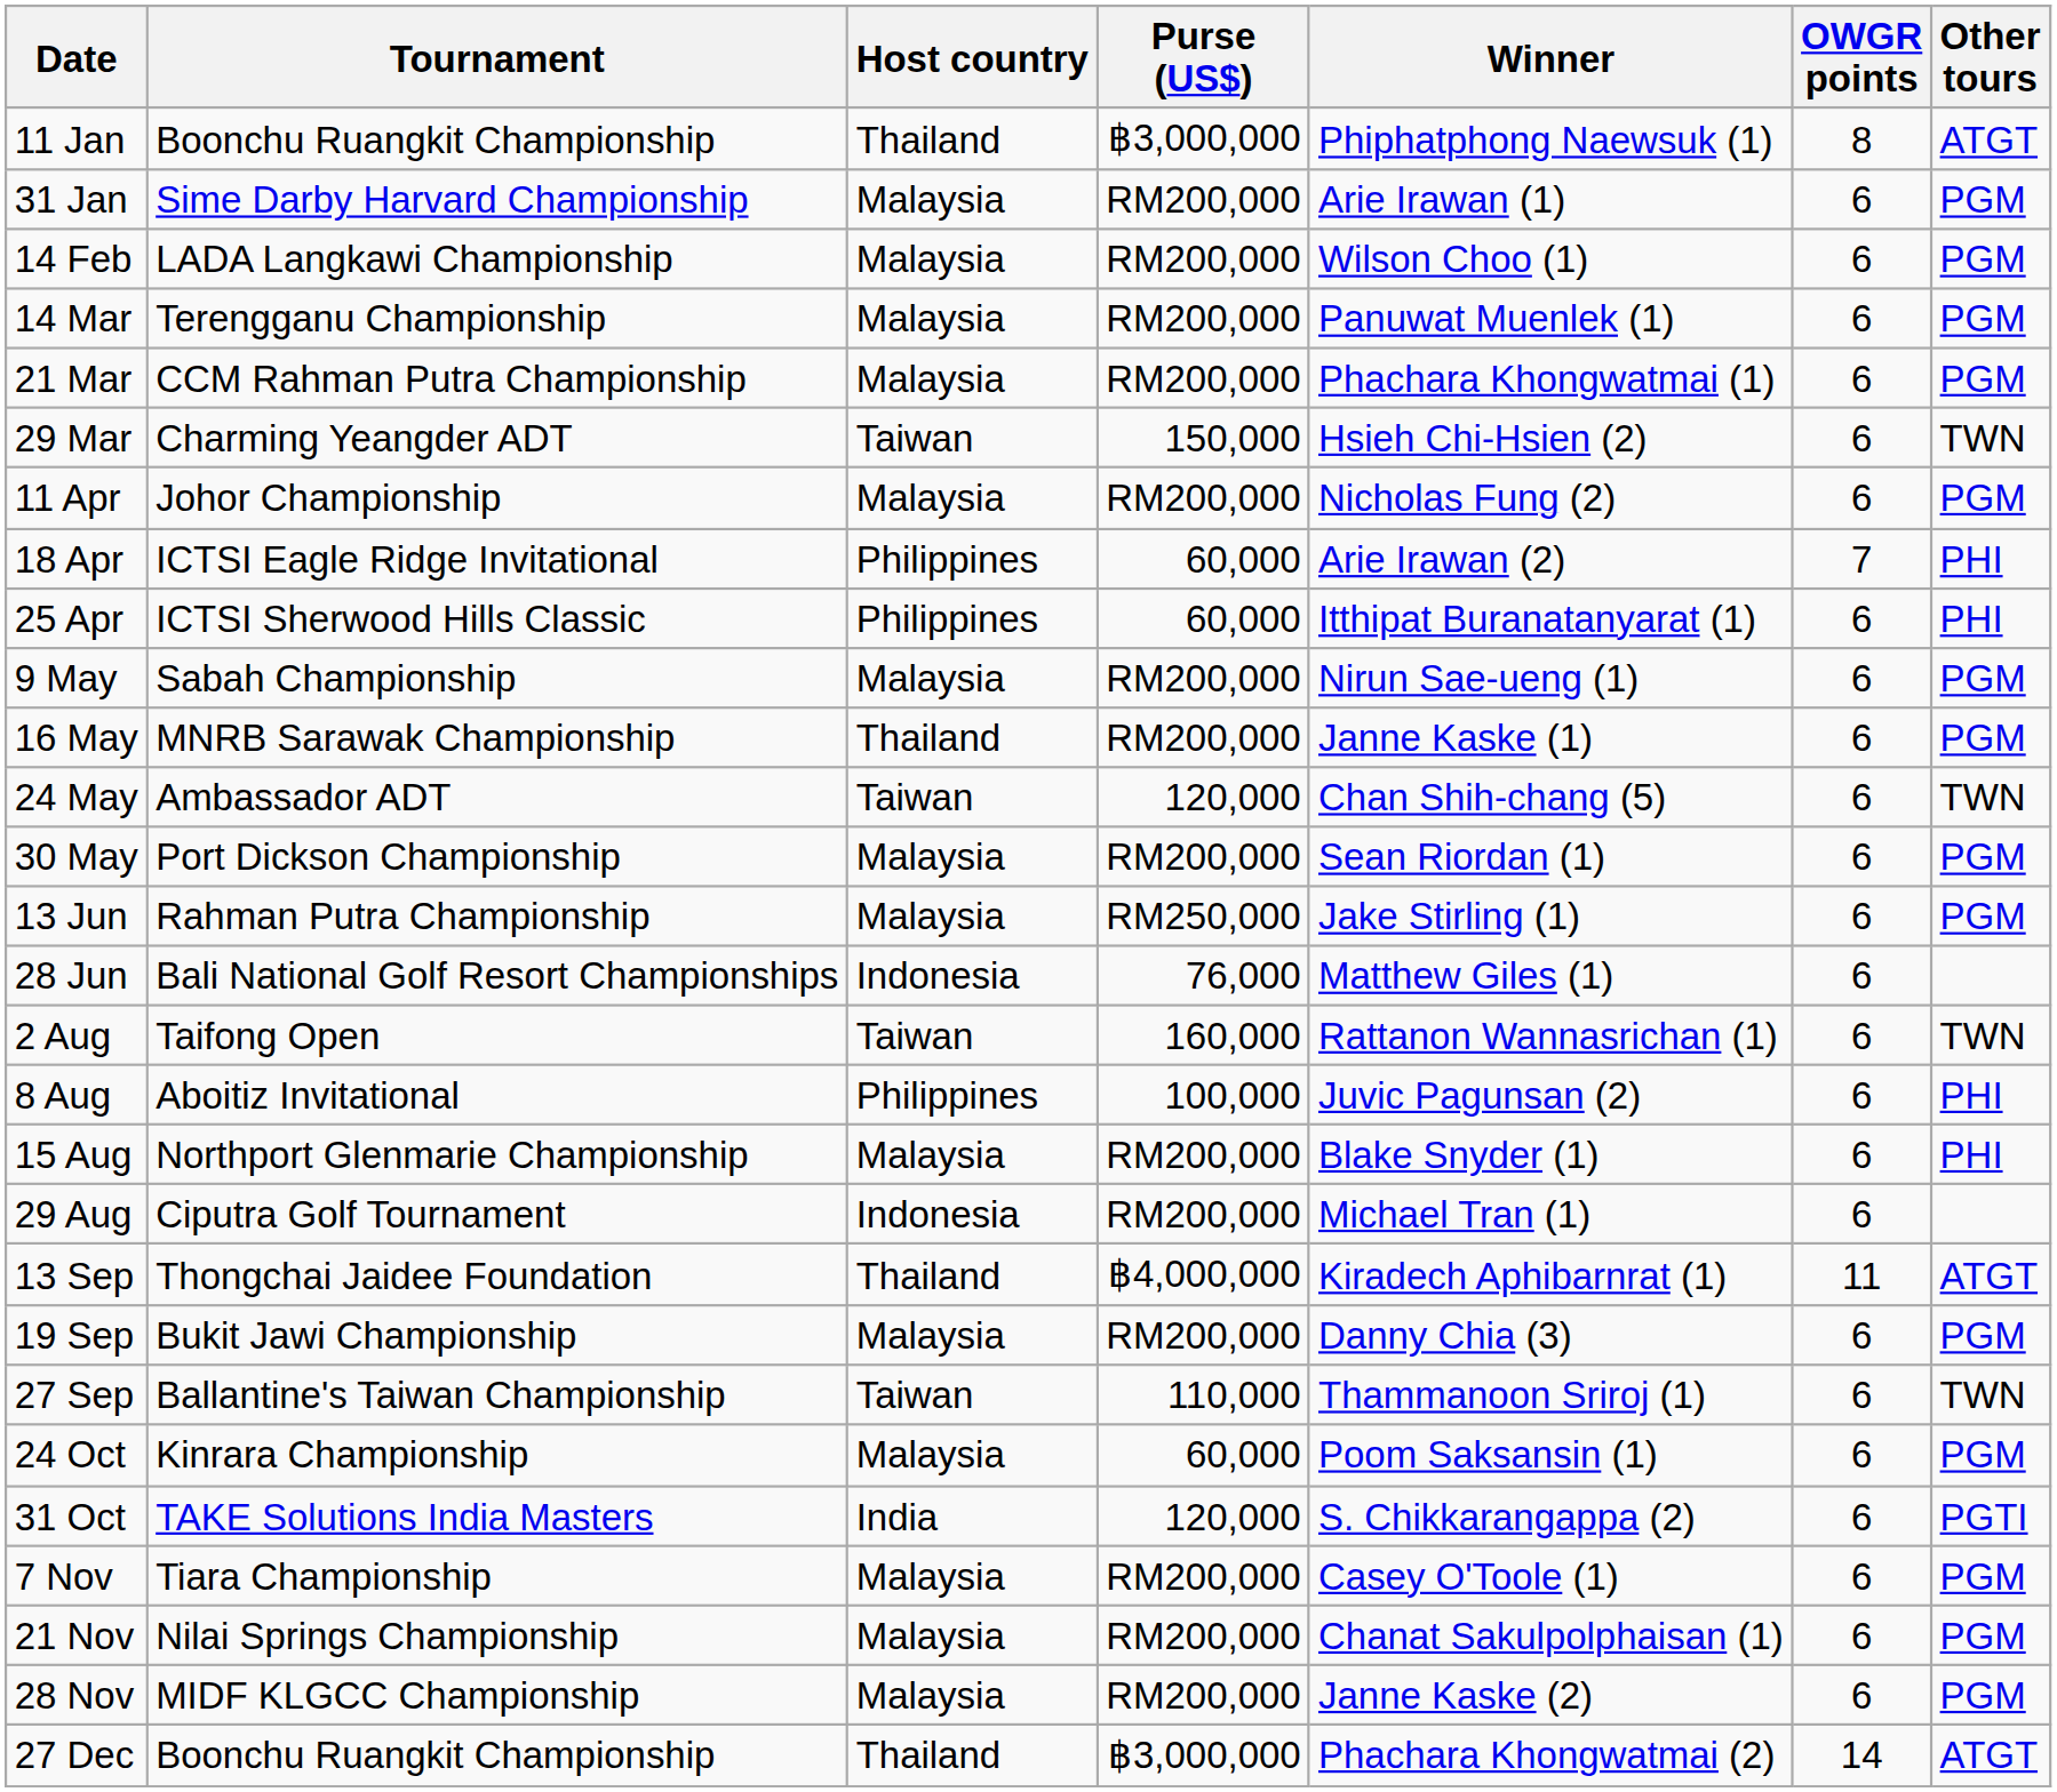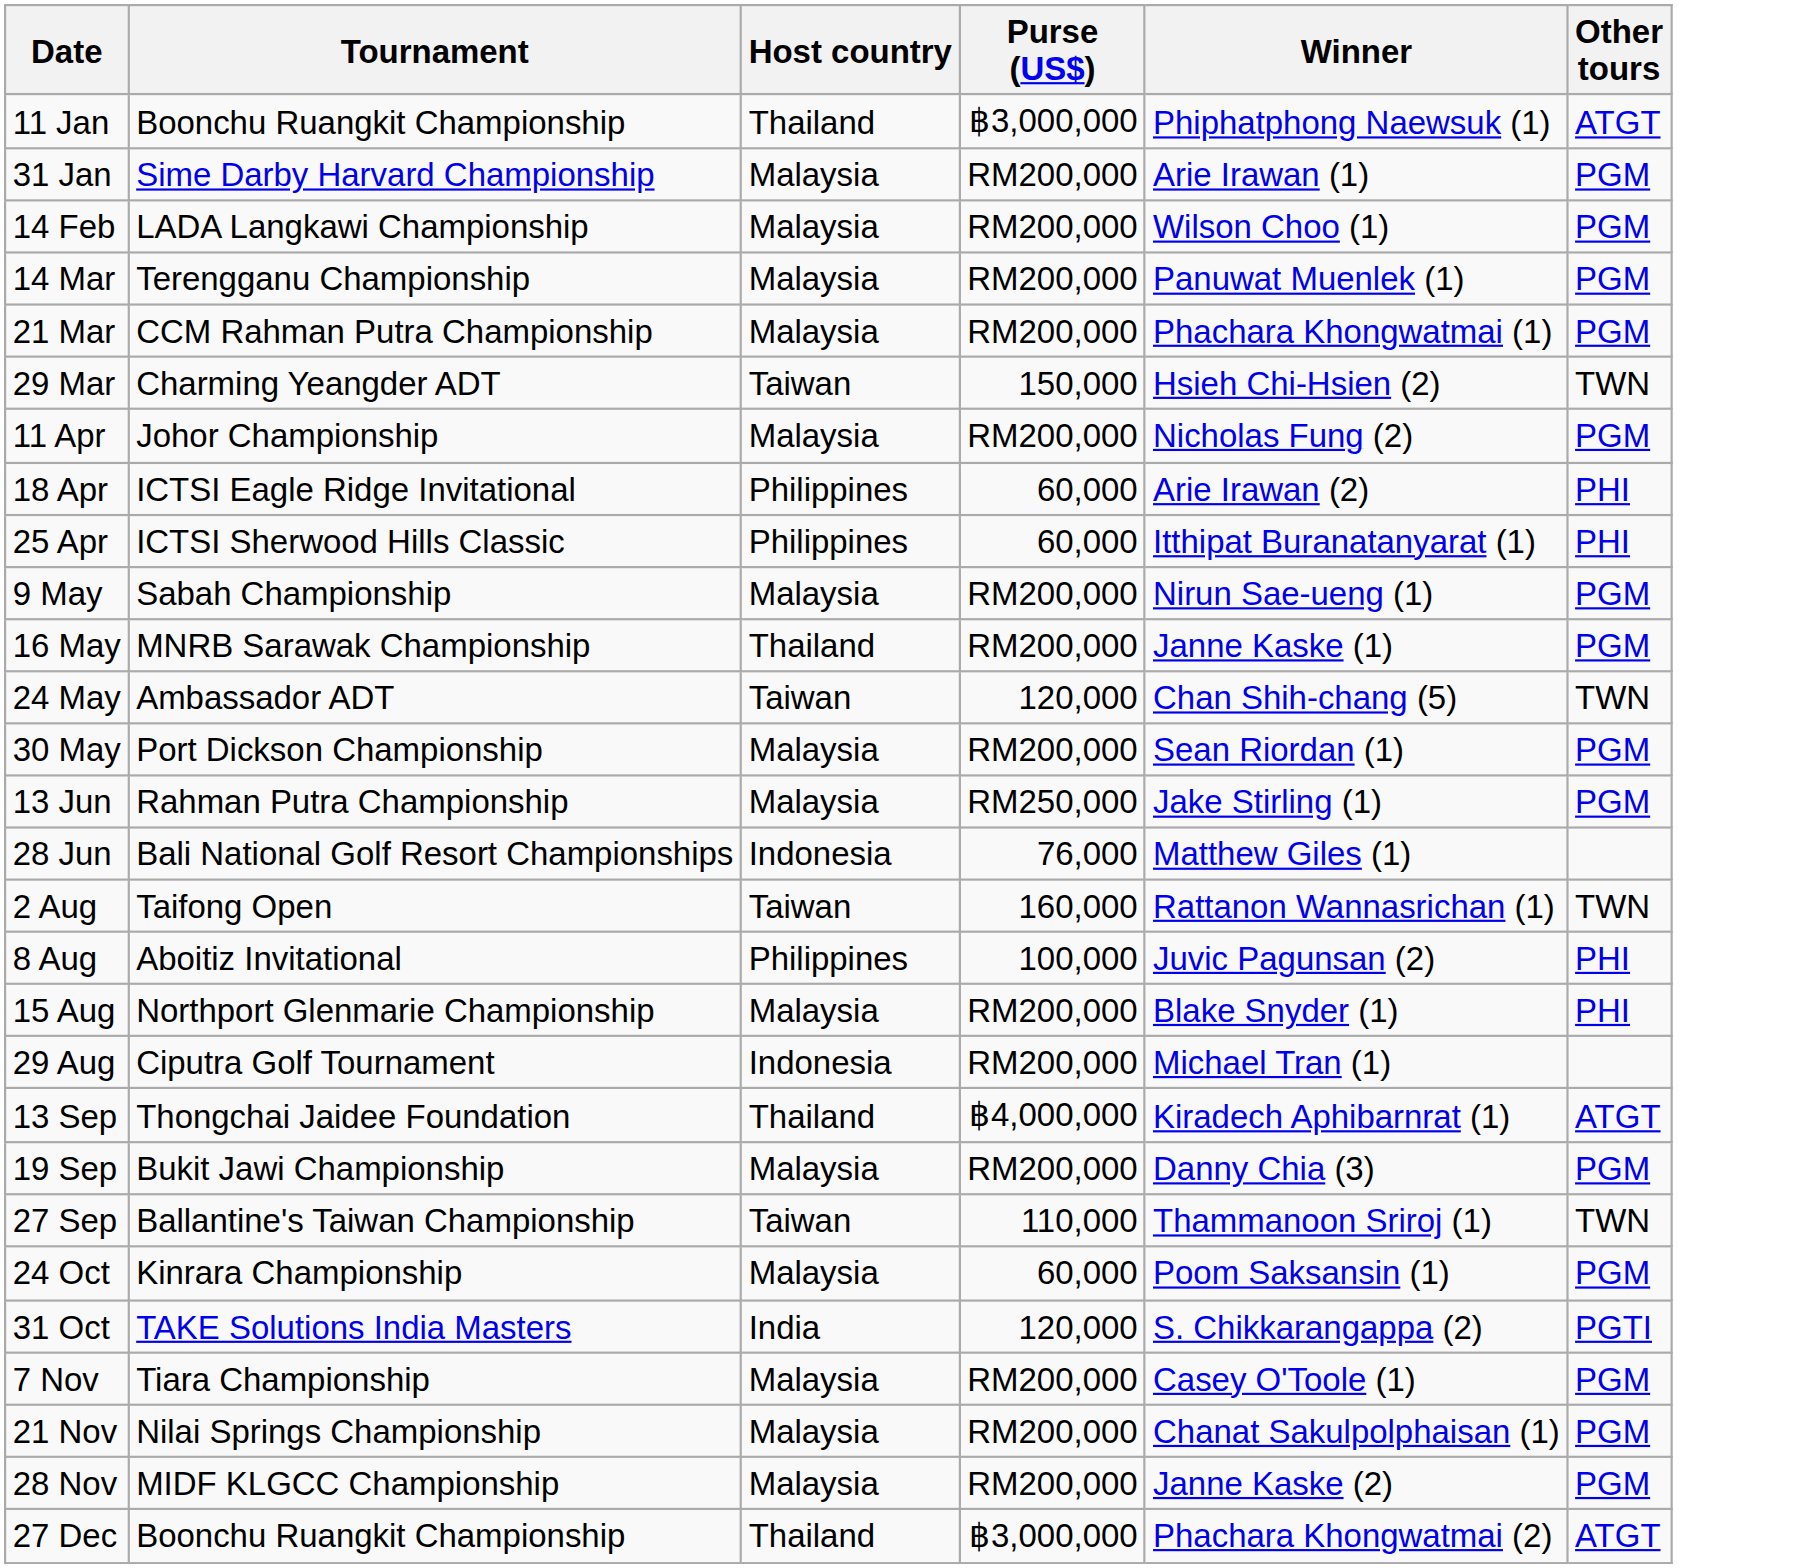 <table class="wikitable" style="font-size:95%">
 <tr>
 <th>Date</th>
 <th>Tournament</th>
 <th>Host country</th>
 <th>Purse<br>(<a href='#'>US$</a>)</th>
 <th>Winner</th>
-<th><a href='#'>OWGR</a><br>points</th>
 <th>Other<br>tours</th>
 </tr>
 <tr>
 <td>11 Jan</td>
 <td>Boonchu Ruangkit Championship</td>
 <td>Thailand</td>
 <td align=right>฿3,000,000</td>
 <td> <a href='#'>Phiphatphong Naewsuk</a> (1)</td>
-<td align=center>8</td>
 <td><a href='#'>ATGT</a></td>
 </tr>
 <tr>
 <td>31 Jan</td>
 <td><a href='#'>Sime Darby Harvard Championship</a></td>
 <td>Malaysia</td>
 <td align=right>RM200,000</td>
 <td> <a href='#'>Arie Irawan</a> (1)</td>
-<td align=center>6</td>
 <td><a href='#'>PGM</a></td>
 </tr>
 <tr>
 <td>14 Feb</td>
 <td>LADA Langkawi Championship</td>
 <td>Malaysia</td>
 <td align=right>RM200,000</td>
 <td> <a href='#'>Wilson Choo</a> (1)</td>
-<td align=center>6</td>
 <td><a href='#'>PGM</a></td>
 </tr>
 <tr>
 <td>14 Mar</td>
 <td>Terengganu Championship</td>
 <td>Malaysia</td>
 <td align=right>RM200,000</td>
 <td> <a href='#'>Panuwat Muenlek</a> (1)</td>
-<td align=center>6</td>
 <td><a href='#'>PGM</a></td>
 </tr>
 <tr>
 <td>21 Mar</td>
 <td>CCM Rahman Putra Championship</td>
 <td>Malaysia</td>
 <td align=right>RM200,000</td>
 <td> <a href='#'>Phachara Khongwatmai</a> (1)</td>
-<td align=center>6</td>
 <td><a href='#'>PGM</a></td>
 </tr>
 <tr>
 <td>29 Mar</td>
 <td>Charming Yeangder ADT</td>
 <td>Taiwan</td>
 <td align=right>150,000</td>
 <td> <a href='#'>Hsieh Chi-Hsien</a> (2)</td>
-<td align=center>6</td>
 <td>TWN</td>
 </tr>
 <tr>
 <td>11 Apr</td>
 <td>Johor Championship</td>
 <td>Malaysia</td>
 <td align=right>RM200,000</td>
 <td> <a href='#'>Nicholas Fung</a> (2)</td>
-<td align=center>6</td>
 <td><a href='#'>PGM</a></td>
 </tr>
 <tr>
 <td>18 Apr</td>
 <td>ICTSI Eagle Ridge Invitational</td>
 <td>Philippines</td>
 <td align=right>60,000</td>
 <td> <a href='#'>Arie Irawan</a> (2)</td>
-<td align=center>7</td>
 <td><a href='#'>PHI</a></td>
 </tr>
 <tr>
 <td>25 Apr</td>
 <td>ICTSI Sherwood Hills Classic</td>
 <td>Philippines</td>
 <td align=right>60,000</td>
 <td> <a href='#'>Itthipat Buranatanyarat</a> (1)</td>
-<td align=center>6</td>
 <td><a href='#'>PHI</a></td>
 </tr>
 <tr>
 <td>9 May</td>
 <td>Sabah Championship</td>
 <td>Malaysia</td>
 <td align=right>RM200,000</td>
 <td> <a href='#'>Nirun Sae-ueng</a> (1)</td>
-<td align=center>6</td>
 <td><a href='#'>PGM</a></td>
 </tr>
 <tr>
 <td>16 May</td>
 <td>MNRB Sarawak Championship</td>
 <td>Thailand</td>
 <td align=right>RM200,000</td>
 <td> <a href='#'>Janne Kaske</a> (1)</td>
-<td align=center>6</td>
 <td><a href='#'>PGM</a></td>
 </tr>
 <tr>
 <td>24 May</td>
 <td>Ambassador ADT</td>
 <td>Taiwan</td>
 <td align=right>120,000</td>
 <td> <a href='#'>Chan Shih-chang</a> (5)</td>
-<td align=center>6</td>
 <td>TWN</td>
 </tr>
 <tr>
 <td>30 May</td>
 <td>Port Dickson Championship</td>
 <td>Malaysia</td>
 <td align=right>RM200,000</td>
 <td> <a href='#'>Sean Riordan</a> (1)</td>
-<td align=center>6</td>
 <td><a href='#'>PGM</a></td>
 </tr>
 <tr>
 <td>13 Jun</td>
 <td>Rahman Putra Championship</td>
 <td>Malaysia</td>
 <td align=right>RM250,000</td>
 <td> <a href='#'>Jake Stirling</a> (1)</td>
-<td align=center>6</td>
 <td><a href='#'>PGM</a></td>
 </tr>
 <tr>
 <td>28 Jun</td>
 <td>Bali National Golf Resort Championships</td>
 <td>Indonesia</td>
 <td align=right>76,000</td>
 <td> <a href='#'>Matthew Giles</a> (1)</td>
-<td align=center>6</td>
 <td></td>
 </tr>
 <tr>
 <td>2 Aug</td>
 <td>Taifong Open</td>
 <td>Taiwan</td>
 <td align=right>160,000</td>
 <td> <a href='#'>Rattanon Wannasrichan</a> (1)</td>
-<td align=center>6</td>
 <td>TWN</td>
 </tr>
 <tr>
 <td>8 Aug</td>
 <td>Aboitiz Invitational</td>
 <td>Philippines</td>
 <td align=right>100,000</td>
 <td> <a href='#'>Juvic Pagunsan</a> (2)</td>
-<td align=center>6</td>
 <td><a href='#'>PHI</a></td>
 </tr>
 <tr>
 <td>15 Aug</td>
 <td>Northport Glenmarie Championship</td>
 <td>Malaysia</td>
 <td align=right>RM200,000</td>
 <td> <a href='#'>Blake Snyder</a> (1)</td>
-<td align=center>6</td>
 <td><a href='#'>PHI</a></td>
 </tr>
 <tr>
 <td>29 Aug</td>
 <td>Ciputra Golf Tournament</td>
 <td>Indonesia</td>
 <td align=right>RM200,000</td>
 <td> <a href='#'>Michael Tran</a> (1)</td>
-<td align=center>6</td>
 <td></td>
 </tr>
 <tr>
 <td>13 Sep</td>
 <td>Thongchai Jaidee Foundation</td>
 <td>Thailand</td>
 <td align=right>฿4,000,000</td>
 <td> <a href='#'>Kiradech Aphibarnrat</a> (1)</td>
-<td align=center>11</td>
 <td><a href='#'>ATGT</a></td>
 </tr>
 <tr>
 <td>19 Sep</td>
 <td>Bukit Jawi Championship</td>
 <td>Malaysia</td>
 <td align=right>RM200,000</td>
 <td> <a href='#'>Danny Chia</a> (3)</td>
-<td align=center>6</td>
 <td><a href='#'>PGM</a></td>
 </tr>
 <tr>
 <td>27 Sep</td>
 <td>Ballantine's Taiwan Championship</td>
 <td>Taiwan</td>
 <td align=right>110,000</td>
 <td> <a href='#'>Thammanoon Sriroj</a> (1)</td>
-<td align=center>6</td>
 <td>TWN</td>
 </tr>
 <tr>
 <td>24 Oct</td>
 <td>Kinrara Championship</td>
 <td>Malaysia</td>
 <td align=right>60,000</td>
 <td> <a href='#'>Poom Saksansin</a> (1)</td>
-<td align=center>6</td>
 <td><a href='#'>PGM</a></td>
 </tr>
 <tr>
 <td>31 Oct</td>
 <td><a href='#'>TAKE Solutions India Masters</a></td>
 <td>India</td>
 <td align=right>120,000</td>
 <td> <a href='#'>S. Chikkarangappa</a> (2)</td>
-<td align=center>6</td>
 <td><a href='#'>PGTI</a></td>
 </tr>
 <tr>
 <td>7 Nov</td>
 <td>Tiara Championship</td>
 <td>Malaysia</td>
 <td align=right>RM200,000</td>
 <td> <a href='#'>Casey O'Toole</a> (1)</td>
-<td align=center>6</td>
 <td><a href='#'>PGM</a></td>
 </tr>
 <tr>
 <td>21 Nov</td>
 <td>Nilai Springs Championship</td>
 <td>Malaysia</td>
 <td align=right>RM200,000</td>
 <td> <a href='#'>Chanat Sakulpolphaisan</a> (1)</td>
-<td align=center>6</td>
 <td><a href='#'>PGM</a></td>
 </tr>
 <tr>
 <td>28 Nov</td>
 <td>MIDF KLGCC Championship</td>
 <td>Malaysia</td>
 <td align=right>RM200,000</td>
 <td> <a href='#'>Janne Kaske</a> (2)</td>
-<td align=center>6</td>
 <td><a href='#'>PGM</a></td>
 </tr>
 <tr>
 <td>27 Dec</td>
 <td>Boonchu Ruangkit Championship</td>
 <td>Thailand</td>
 <td align=right>฿3,000,000</td>
 <td> <a href='#'>Phachara Khongwatmai</a> (2)</td>
-<td align=center>14</td>
 <td><a href='#'>ATGT</a></td>
 </tr>
 </table>
